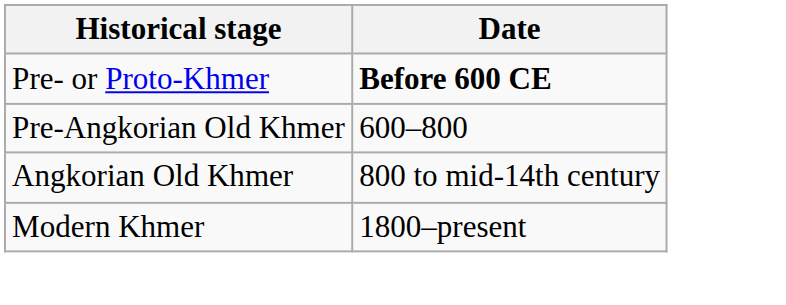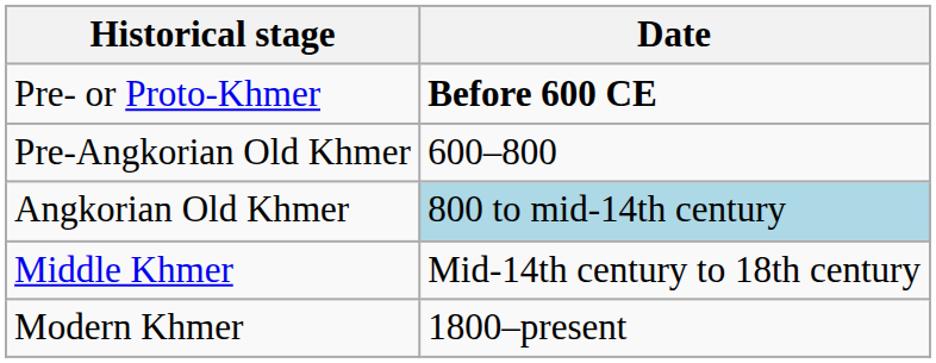 <table class="wikitable">
 <tr>
 <th c=01>Historical stage</th>
 <th c=02>Date</th>
 </tr>
 <tr>
 <td c=01>Pre- or <a href='#'>Proto-Khmer</a></td>
 <td c=02><strong>Before 600 CE</strong></td>
 </tr>
 <tr>
 <td c=01>Pre-Angkorian Old Khmer</td>
 <td c=02>600–800</td>
 </tr>
 <tr>
 <td c=01>Angkorian Old Khmer</td>
-<td c=02>800 to mid-14th century</td>
+<td c=02 style="background: lightblue;">800 to mid-14th century</td>
+</tr>
+<tr>
+<td c=01><a href='#'>Middle Khmer</a></td>
+<td c=02>Mid-14th century to 18th century</td>
 </tr>
 <tr>
 <td c=01>Modern Khmer</td>
 <td c=02>1800–present</td>
 </tr>
 </table>
